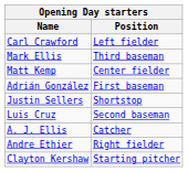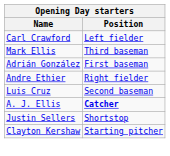 <table class="wikitable" style="text-align:left">
 <tr>
 <th colspan="2">Opening Day starters</th>
 </tr>
 <tr>
 <th>Name</th>
 <th>Position</th>
 </tr>
 <tr>
 <td><a href='#'>Carl Crawford</a></td>
 <td><a href='#'>Left fielder</a></td>
 </tr>
 <tr>
 <td><a href='#'>Mark Ellis</a></td>
 <td><a href='#'>Third baseman</a></td>
 </tr>
 <tr>
-<td><a href='#'>Matt Kemp</a></td>
-<td><a href='#'>Center fielder</a></td>
-</tr>
-<tr>
 <td><a href='#'>Adrián González</a></td>
 <td><a href='#'>First baseman</a></td>
 </tr>
 <tr>
-<td><a href='#'>Justin Sellers</a></td>
-<td><a href='#'>Shortstop</a></td>
+<td><a href='#'>Andre Ethier</a></td>
+<td><a href='#'>Right fielder</a></td>
 </tr>
 <tr>
 <td><a href='#'>Luis Cruz</a></td>
 <td><a href='#'>Second baseman</a></td>
 </tr>
 <tr>
 <td><a href='#'>A. J. Ellis</a></td>
-<td><a href='#'>Catcher</a></td>
+<td><strong><a href='#'>Catcher</a></strong></td>
 </tr>
 <tr>
-<td><a href='#'>Andre Ethier</a></td>
-<td><a href='#'>Right fielder</a></td>
+<td><a href='#'>Justin Sellers</a></td>
+<td><a href='#'>Shortstop</a></td>
 </tr>
 <tr>
 <td><a href='#'>Clayton Kershaw</a></td>
 <td><a href='#'>Starting pitcher</a></td>
 </tr>
 </table>
